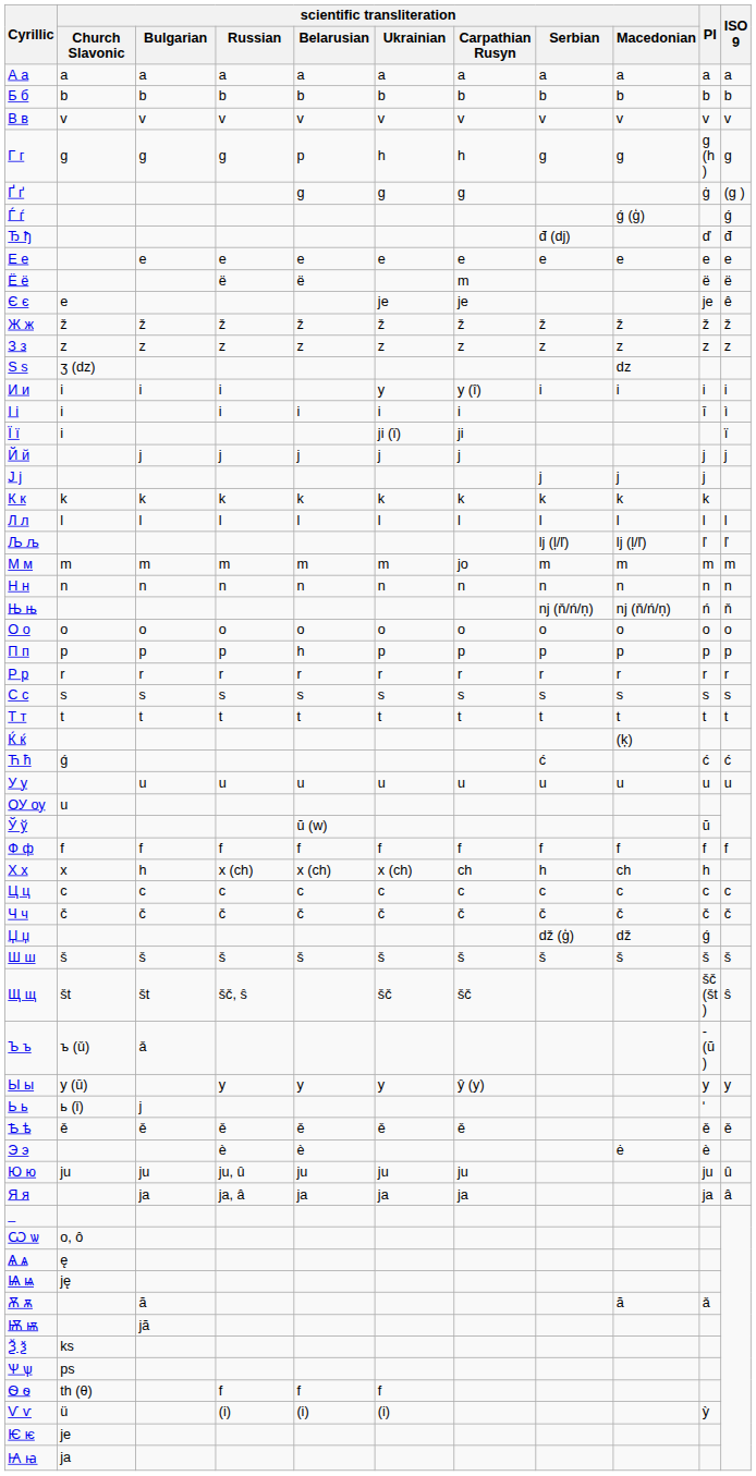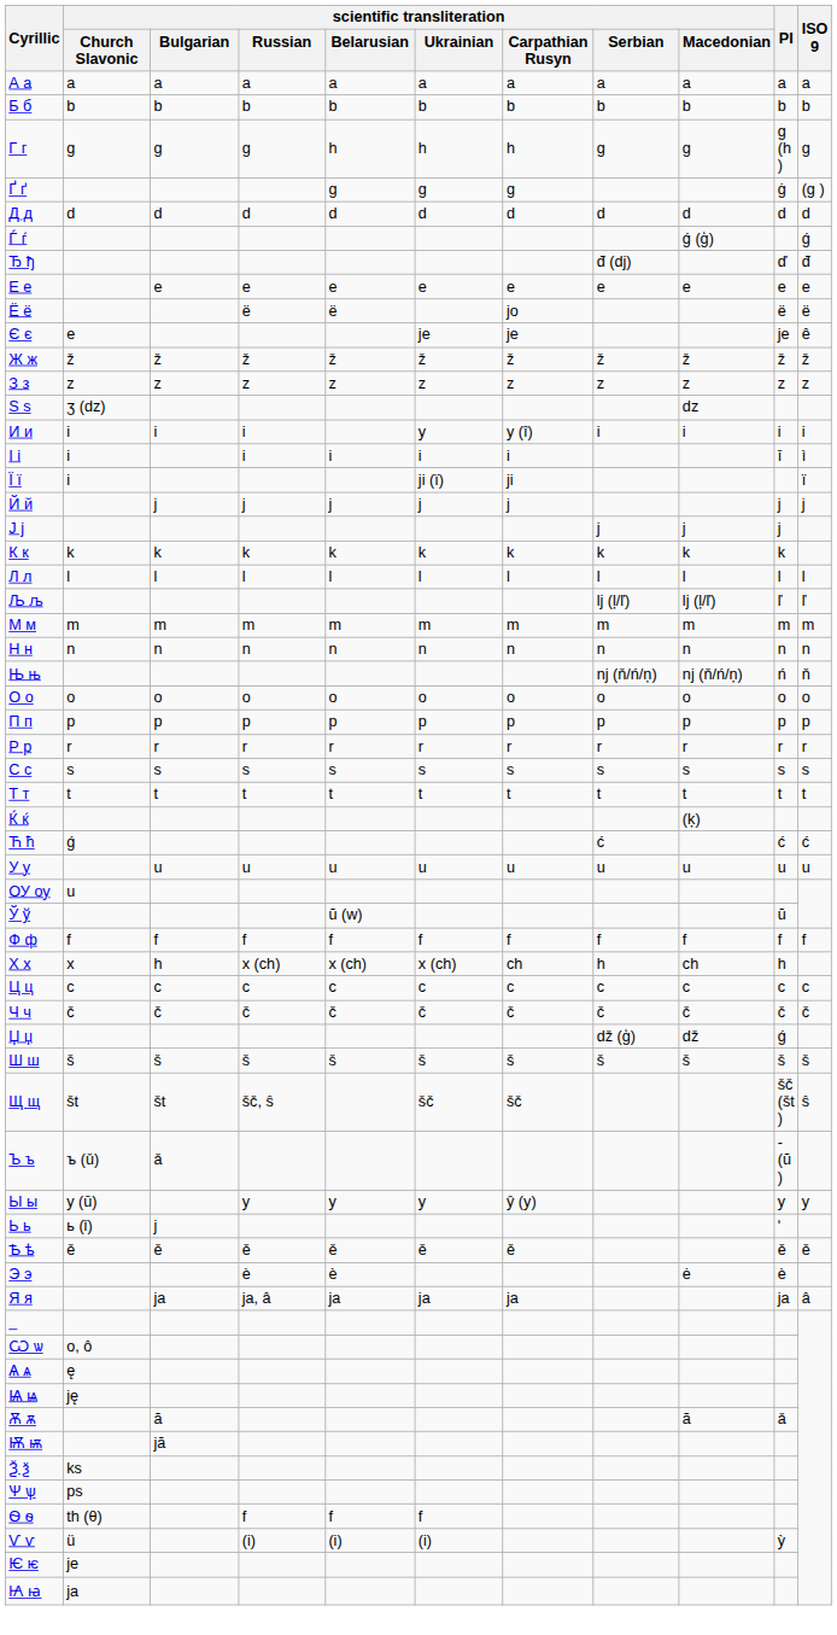 <table class="wikitable" summary="Table of scientific transliteration of Cyrillic letters for seven languages, and ISO 9:1995 for comparison.">
 <tr>
 <th rowspan="2">Cyrillic</th>
 <th colspan="8">scientific transliteration</th>
 <th rowspan="2">PI</th>
 <th rowspan="2">ISO 9</th>
 </tr>
 <tr valign="top">
 <th width="11%" scope="col" abbr="Church Slavonic" title="Church Slavonic">Church<br>Slavonic</th>
 <th width="11%" scope="col">Bulgarian</th>
 <th width="11%" scope="col">Russian</th>
 <th width="11%" scope="col">Belarusian</th>
 <th width="11%" scope="col">Ukrainian</th>
 <th width="11%" scope="col">Carpathian<br>Rusyn</th>
 <th width="11%" scope="col">Serbian</th>
 <th width="11%" scope="col">Macedonian</th>
 </tr>
 <tr>
 <td><a href='#'>А а</a></td>
 <td>a</td>
 <td>a</td>
 <td>a</td>
 <td>a</td>
 <td>a</td>
 <td>a</td>
 <td>a</td>
 <td>a</td>
 <td>a</td>
 <td>a</td>
 </tr>
 <tr>
 <td><a href='#'>Б б</a></td>
 <td>b</td>
 <td>b</td>
 <td>b</td>
 <td>b</td>
 <td>b</td>
 <td>b</td>
 <td>b</td>
 <td>b</td>
 <td>b</td>
 <td>b</td>
 </tr>
 <tr>
-<td><a href='#'>В в</a></td>
-<td>v</td>
-<td>v</td>
-<td>v</td>
-<td>v</td>
-<td>v</td>
-<td>v</td>
-<td>v</td>
-<td>v</td>
-<td>v</td>
-<td>v</td>
-</tr>
-<tr>
 <td><a href='#'>Г г</a></td>
 <td>g</td>
 <td>g</td>
 <td>g</td>
-<td>p</td>
+<td>h</td>
 <td>h</td>
 <td>h</td>
 <td>g</td>
 <td>g</td>
 <td>g (h )</td>
 <td>g</td>
 </tr>
 <tr>
 <td><a href='#'>Ґ ґ</a></td>
 <td></td>
 <td></td>
 <td></td>
 <td>g</td>
 <td>g</td>
 <td>g</td>
 <td></td>
 <td></td>
 <td>ġ</td>
 <td> (g )</td>
+</tr>
+<tr>
+<td><a href='#'>Д д</a></td>
+<td>d</td>
+<td>d</td>
+<td>d</td>
+<td>d</td>
+<td>d</td>
+<td>d</td>
+<td>d</td>
+<td>d</td>
+<td>d</td>
+<td>d</td>
 </tr>
 <tr>
 <td><a href='#'>Ѓ ѓ</a></td>
 <td></td>
 <td></td>
 <td></td>
 <td></td>
 <td></td>
 <td></td>
 <td></td>
 <td>ǵ (ģ)</td>
 <td></td>
 <td>ǵ</td>
 </tr>
 <tr>
 <td><a href='#'>Ђ ђ</a></td>
 <td></td>
 <td></td>
 <td></td>
 <td></td>
 <td></td>
 <td></td>
 <td>đ (dj)</td>
 <td></td>
 <td>ď</td>
 <td>đ</td>
 </tr>
 <tr>
 <td><a href='#'>Е е</a></td>
 <td></td>
 <td>e</td>
 <td>e</td>
 <td>e</td>
 <td>e</td>
 <td>e</td>
 <td>e</td>
 <td>e</td>
 <td>e</td>
 <td>e</td>
 </tr>
 <tr>
 <td><a href='#'>Ё ё</a></td>
 <td></td>
 <td></td>
 <td>ë</td>
 <td>ë</td>
 <td></td>
-<td>m</td>
+<td>jo</td>
 <td></td>
 <td></td>
 <td>ë</td>
 <td>ë</td>
 </tr>
 <tr>
 <td><a href='#'>Є є</a></td>
 <td>e</td>
 <td></td>
 <td></td>
 <td></td>
 <td>je</td>
 <td>je</td>
 <td></td>
 <td></td>
 <td>je</td>
 <td>ê</td>
 </tr>
 <tr>
 <td><a href='#'>Ж ж</a></td>
 <td>ž</td>
 <td>ž</td>
 <td>ž</td>
 <td>ž</td>
 <td>ž</td>
 <td>ž</td>
 <td>ž</td>
 <td>ž</td>
 <td>ž</td>
 <td>ž</td>
 </tr>
 <tr>
 <td><a href='#'>З з</a></td>
 <td>z</td>
 <td>z</td>
 <td>z</td>
 <td>z</td>
 <td>z</td>
 <td>z</td>
 <td>z</td>
 <td>z</td>
 <td>z</td>
 <td>z</td>
 </tr>
 <tr>
 <td><a href='#'>Ѕ ѕ</a></td>
 <td>ʒ (dz)</td>
 <td></td>
 <td></td>
 <td></td>
 <td></td>
 <td></td>
 <td></td>
 <td>dz</td>
 <td></td>
 <td></td>
 </tr>
 <tr>
 <td><a href='#'>И и</a></td>
 <td>i</td>
 <td>i</td>
 <td>i</td>
 <td></td>
 <td>y</td>
 <td>y (î)</td>
 <td>i</td>
 <td>i</td>
 <td>i</td>
 <td>i</td>
 </tr>
 <tr>
 <td><a href='#'>I і</a></td>
 <td>i</td>
 <td></td>
 <td>i</td>
 <td>i</td>
 <td>i</td>
 <td>i</td>
 <td></td>
 <td></td>
 <td>ī</td>
 <td>ì</td>
 </tr>
 <tr>
 <td><a href='#'>Ї ї</a></td>
 <td>i</td>
 <td></td>
 <td></td>
 <td></td>
 <td>ji (ï)</td>
 <td>ji</td>
 <td></td>
 <td></td>
 <td></td>
 <td>ï</td>
 </tr>
 <tr>
 <td><a href='#'>Й й</a></td>
 <td></td>
 <td>j</td>
 <td>j</td>
 <td>j</td>
 <td>j</td>
 <td>j</td>
 <td></td>
 <td></td>
 <td>j</td>
 <td>j</td>
 </tr>
 <tr>
 <td><a href='#'>Ј ј</a></td>
 <td></td>
 <td></td>
 <td></td>
 <td></td>
 <td></td>
 <td></td>
 <td>j</td>
 <td>j</td>
 <td>j</td>
 <td></td>
 </tr>
 <tr>
 <td><a href='#'>К к</a></td>
 <td>k</td>
 <td>k</td>
 <td>k</td>
 <td>k</td>
 <td>k</td>
 <td>k</td>
 <td>k</td>
 <td>k</td>
 <td>k</td>
 </tr>
 <tr>
 <td><a href='#'>Л л</a></td>
 <td>l</td>
 <td>l</td>
 <td>l</td>
 <td>l</td>
 <td>l</td>
 <td>l</td>
 <td>l</td>
 <td>l</td>
 <td>l</td>
 <td>l</td>
 </tr>
 <tr>
 <td><a href='#'>Љ љ</a></td>
 <td></td>
 <td></td>
 <td></td>
 <td></td>
 <td></td>
 <td></td>
 <td>lj (ļ/ľ)</td>
 <td>lj (ļ/ľ)</td>
 <td>ľ</td>
 <td>ľ</td>
 </tr>
 <tr>
 <td><a href='#'>М м</a></td>
 <td>m</td>
 <td>m</td>
 <td>m</td>
 <td>m</td>
 <td>m</td>
-<td>jo</td>
+<td>m</td>
 <td>m</td>
 <td>m</td>
 <td>m</td>
 <td>m</td>
 </tr>
 <tr>
 <td><a href='#'>Н н</a></td>
 <td>n</td>
 <td>n</td>
 <td>n</td>
 <td>n</td>
 <td>n</td>
 <td>n</td>
 <td>n</td>
 <td>n</td>
 <td>n</td>
 <td>n</td>
 </tr>
 <tr>
 <td><a href='#'>Њ њ</a></td>
 <td></td>
 <td></td>
 <td></td>
 <td></td>
 <td></td>
 <td></td>
 <td>nj (ň/ń/ņ)</td>
 <td>nj (ň/ń/ņ)</td>
 <td>ń</td>
 <td>ň</td>
 </tr>
 <tr>
 <td><a href='#'>О о</a></td>
 <td>o</td>
 <td>o</td>
 <td>o</td>
 <td>o</td>
 <td>o</td>
 <td>o</td>
 <td>o</td>
 <td>o</td>
 <td>o</td>
 <td>o</td>
 </tr>
 <tr>
 <td><a href='#'>П п</a></td>
 <td>p</td>
 <td>p</td>
 <td>p</td>
-<td>h</td>
+<td>p</td>
 <td>p</td>
 <td>p</td>
 <td>p</td>
 <td>p</td>
 <td>p</td>
 <td>p</td>
 </tr>
 <tr>
 <td><a href='#'>Р р</a></td>
 <td>r</td>
 <td>r</td>
 <td>r</td>
 <td>r</td>
 <td>r</td>
 <td>r</td>
 <td>r</td>
 <td>r</td>
 <td>r</td>
 <td>r</td>
 </tr>
 <tr>
 <td><a href='#'>С с</a></td>
 <td>s</td>
 <td>s</td>
 <td>s</td>
 <td>s</td>
 <td>s</td>
 <td>s</td>
 <td>s</td>
 <td>s</td>
 <td>s</td>
 <td>s</td>
 </tr>
 <tr>
 <td><a href='#'>Т т</a></td>
 <td>t</td>
 <td>t</td>
 <td>t</td>
 <td>t</td>
 <td>t</td>
 <td>t</td>
 <td>t</td>
 <td>t</td>
 <td>t</td>
 <td>t</td>
 </tr>
 <tr>
 <td><a href='#'>Ќ ќ</a></td>
 <td></td>
 <td></td>
 <td></td>
 <td></td>
 <td></td>
 <td></td>
 <td></td>
 <td> (ķ)</td>
 <td></td>
 <td></td>
 </tr>
 <tr>
 <td><a href='#'>Ћ ћ</a></td>
 <td>ǵ</td>
 <td></td>
 <td></td>
 <td></td>
 <td></td>
 <td></td>
 <td>ć</td>
 <td></td>
 <td>ć</td>
 <td>ć</td>
 </tr>
 <tr>
 <td><a href='#'>У у</a></td>
 <td></td>
 <td>u</td>
 <td>u</td>
 <td>u</td>
 <td>u</td>
 <td>u</td>
 <td>u</td>
 <td>u</td>
 <td>u</td>
 <td>u</td>
 </tr>
 <tr>
 <td><a href='#'>ОУ оу</a></td>
 <td>u</td>
 <td></td>
 <td></td>
 <td></td>
 <td></td>
 <td></td>
 <td></td>
 <td></td>
 <td></td>
 </tr>
 <tr>
 <td><a href='#'>Ў ў</a></td>
 <td></td>
 <td></td>
 <td></td>
 <td>ŭ (w)</td>
 <td></td>
 <td></td>
 <td></td>
 <td></td>
 <td>ŭ</td>
 </tr>
 <tr>
 <td><a href='#'>Ф ф</a></td>
 <td>f</td>
 <td>f</td>
 <td>f</td>
 <td>f</td>
 <td>f</td>
 <td>f</td>
 <td>f</td>
 <td>f</td>
 <td>f</td>
 <td>f</td>
 </tr>
 <tr>
 <td><a href='#'>Х х</a></td>
 <td>x</td>
 <td>h</td>
 <td>x (ch)</td>
 <td>x (ch)</td>
 <td>x (ch)</td>
 <td>ch</td>
 <td>h</td>
 <td>ch</td>
 <td>h</td>
 </tr>
 <tr>
 <td><a href='#'>Ц ц</a></td>
 <td>c</td>
 <td>c</td>
 <td>c</td>
 <td>c</td>
 <td>c</td>
 <td>c</td>
 <td>c</td>
 <td>c</td>
 <td>c</td>
 <td>c</td>
 </tr>
 <tr>
 <td><a href='#'>Ч ч</a></td>
 <td>č</td>
 <td>č</td>
 <td>č</td>
 <td>č</td>
 <td>č</td>
 <td>č</td>
 <td>č</td>
 <td>č</td>
 <td>č</td>
 <td>č</td>
 </tr>
 <tr>
 <td><a href='#'>Џ џ</a></td>
 <td></td>
 <td></td>
 <td></td>
 <td></td>
 <td></td>
 <td></td>
 <td>dž (ģ)</td>
 <td>dž</td>
 <td>ǵ</td>
 <td></td>
 </tr>
 <tr>
 <td><a href='#'>Ш ш</a></td>
 <td>š</td>
 <td>š</td>
 <td>š</td>
 <td>š</td>
 <td>š</td>
 <td>š</td>
 <td>š</td>
 <td>š</td>
 <td>š</td>
 <td>š</td>
 </tr>
 <tr>
 <td><a href='#'>Щ щ</a></td>
 <td>št</td>
 <td>št</td>
 <td>šč, ŝ</td>
 <td></td>
 <td>šč</td>
 <td>šč</td>
 <td></td>
 <td></td>
 <td>šč (št )</td>
 <td>ŝ</td>
 </tr>
 <tr>
 <td><a href='#'>Ъ ъ</a></td>
 <td>ъ (ǔ)</td>
 <td>ǎ</td>
 <td></td>
 <td></td>
 <td></td>
 <td></td>
 <td></td>
 <td></td>
 <td>- (ŭ )</td>
 <td></td>
 </tr>
 <tr>
 <td><a href='#'>Ы ы</a></td>
 <td>y (ū)</td>
 <td></td>
 <td>y</td>
 <td>y</td>
 <td>y</td>
 <td>ŷ (y)</td>
 <td></td>
 <td></td>
 <td>y</td>
 <td>y</td>
 </tr>
 <tr>
 <td><a href='#'>Ь ь</a></td>
 <td>ь (ǐ)</td>
 <td>j</td>
 <td></td>
 <td></td>
 <td></td>
 <td></td>
 <td></td>
 <td></td>
 <td>ʹ</td>
 <td></td>
 </tr>
 <tr>
 <td><a href='#'>Ѣ ѣ</a></td>
 <td>ě</td>
 <td>ě</td>
 <td>ě</td>
 <td>ě</td>
 <td>ě</td>
 <td>ě</td>
 <td></td>
 <td></td>
 <td>ě</td>
 <td>ě</td>
 </tr>
 <tr>
 <td><a href='#'>Э э</a></td>
 <td></td>
 <td></td>
 <td>è</td>
 <td>è</td>
 <td></td>
 <td></td>
 <td></td>
 <td>ė</td>
 <td>è</td>
 </tr>
 <tr>
-<td><a href='#'>Ю ю</a></td>
-<td>ju</td>
-<td>ju</td>
-<td>ju, û</td>
-<td>ju</td>
-<td>ju</td>
-<td>ju</td>
-<td></td>
-<td></td>
-<td>ju</td>
-<td>û</td>
-</tr>
-<tr>
 <td><a href='#'>Я я</a></td>
 <td></td>
 <td>ja</td>
 <td>ja, â</td>
 <td>ja</td>
 <td>ja</td>
 <td>ja</td>
 <td></td>
 <td></td>
 <td>ja</td>
 <td>â</td>
 </tr>
 <tr>
 <td><a href='#'>  </a></td>
 <td></td>
 <td></td>
 <td></td>
 <td></td>
 <td></td>
 <td></td>
 <td></td>
 <td></td>
 <td></td>
 </tr>
 <tr>
 <td><a href='#'>Ѡ ѡ</a></td>
 <td>o, ô</td>
 <td></td>
 <td></td>
 <td></td>
 <td></td>
 <td></td>
 <td></td>
 <td></td>
 <td></td>
 </tr>
 <tr>
 <td><a href='#'>Ѧ ѧ</a></td>
 <td>ę</td>
 <td></td>
 <td></td>
 <td></td>
 <td></td>
 <td></td>
 <td></td>
 <td></td>
 <td></td>
 </tr>
 <tr>
 <td><a href='#'>Ѩ ѩ</a></td>
 <td>ję</td>
 <td></td>
 <td></td>
 <td></td>
 <td></td>
 <td></td>
 <td></td>
 <td></td>
 <td></td>
 </tr>
 <tr>
 <td><a href='#'>Ѫ ѫ</a></td>
 <td></td>
 <td>ă</td>
 <td></td>
 <td></td>
 <td></td>
 <td></td>
 <td></td>
 <td>ă</td>
 <td>ǎ</td>
 </tr>
 <tr>
 <td><a href='#'>Ѭ ѭ</a></td>
 <td></td>
 <td>jă</td>
 <td></td>
 <td></td>
 <td></td>
 <td></td>
 <td></td>
 <td></td>
 <td></td>
 </tr>
 <tr>
 <td><a href='#'>Ѯ ѯ</a></td>
 <td>ks</td>
 <td></td>
 <td></td>
 <td></td>
 <td></td>
 <td></td>
 <td></td>
 <td></td>
 <td></td>
 </tr>
 <tr>
 <td><a href='#'>Ѱ ѱ</a></td>
 <td>ps</td>
 <td></td>
 <td></td>
 <td></td>
 <td></td>
 <td></td>
 <td></td>
 <td></td>
 <td></td>
 </tr>
 <tr>
 <td><a href='#'>Ѳ ѳ</a></td>
 <td>th (θ)</td>
 <td></td>
 <td>f</td>
 <td>f</td>
 <td>f</td>
 <td></td>
 <td></td>
 <td></td>
 <td></td>
 </tr>
 <tr>
 <td><a href='#'>Ѵ ѵ</a></td>
 <td>ü</td>
 <td></td>
 <td>(i)</td>
 <td>(i)</td>
 <td>(i)</td>
 <td></td>
 <td></td>
 <td></td>
 <td>ỳ</td>
 </tr>
 <tr>
 <td><a href='#'>Ѥ ѥ</a></td>
 <td>je</td>
 <td></td>
 <td></td>
 <td></td>
 <td></td>
 <td></td>
 <td></td>
 <td></td>
 <td></td>
 </tr>
 <tr>
 <td><a href='#'>Ꙗ ꙗ</a></td>
 <td>ja</td>
 <td></td>
 <td></td>
 <td></td>
 <td></td>
 <td></td>
 <td></td>
 <td></td>
 <td></td>
 </tr>
 </table>
